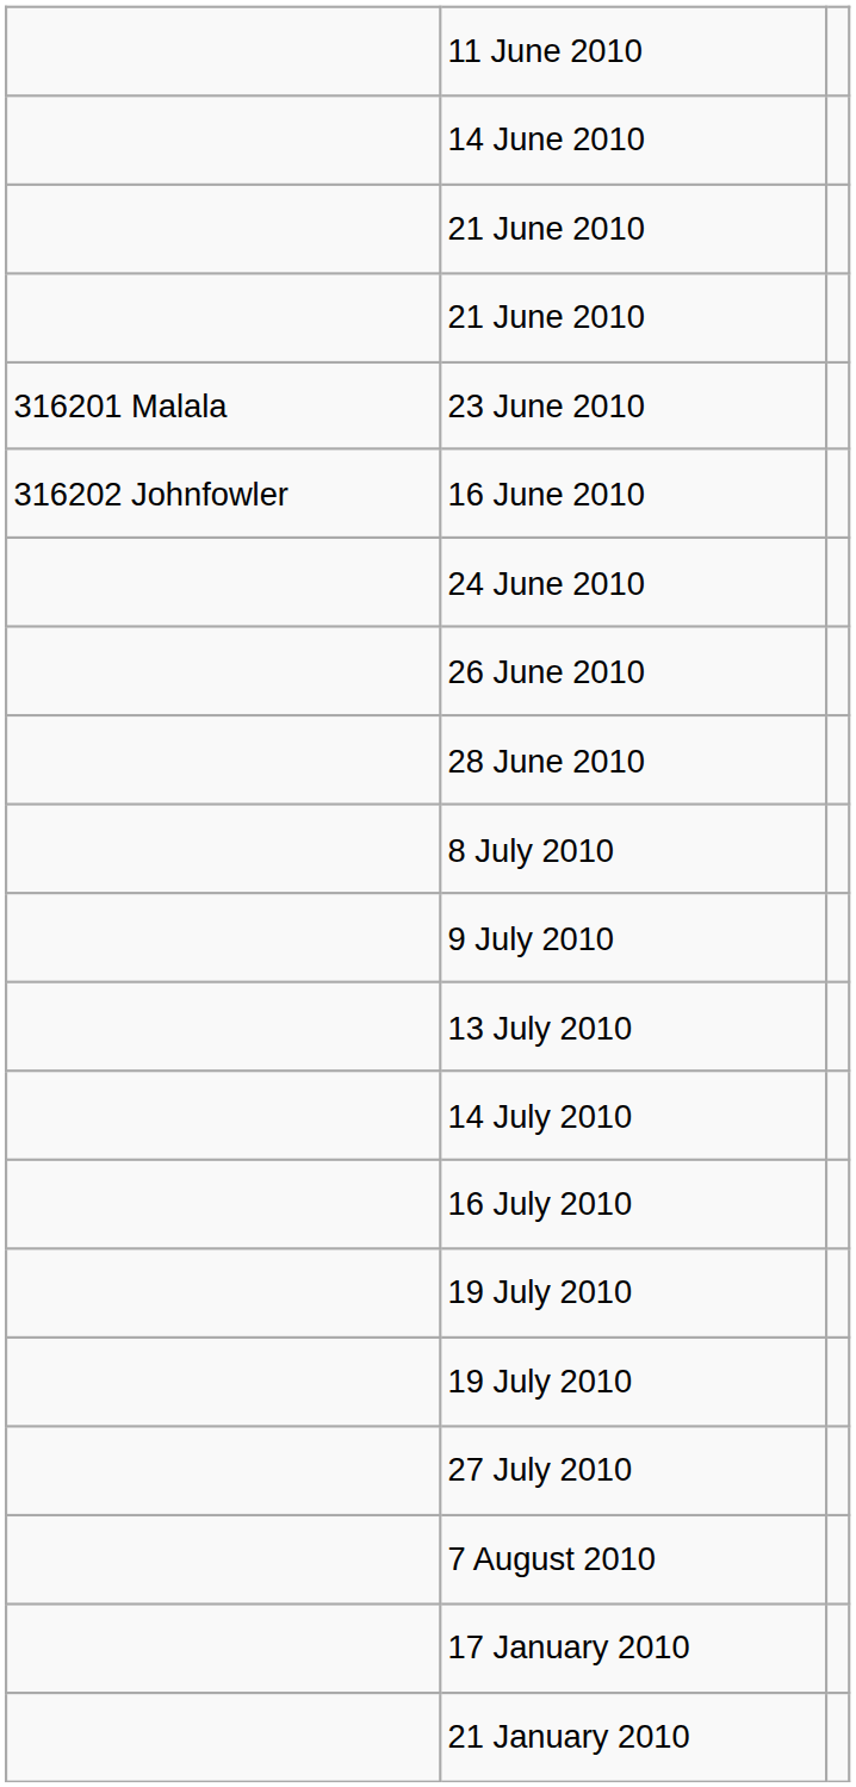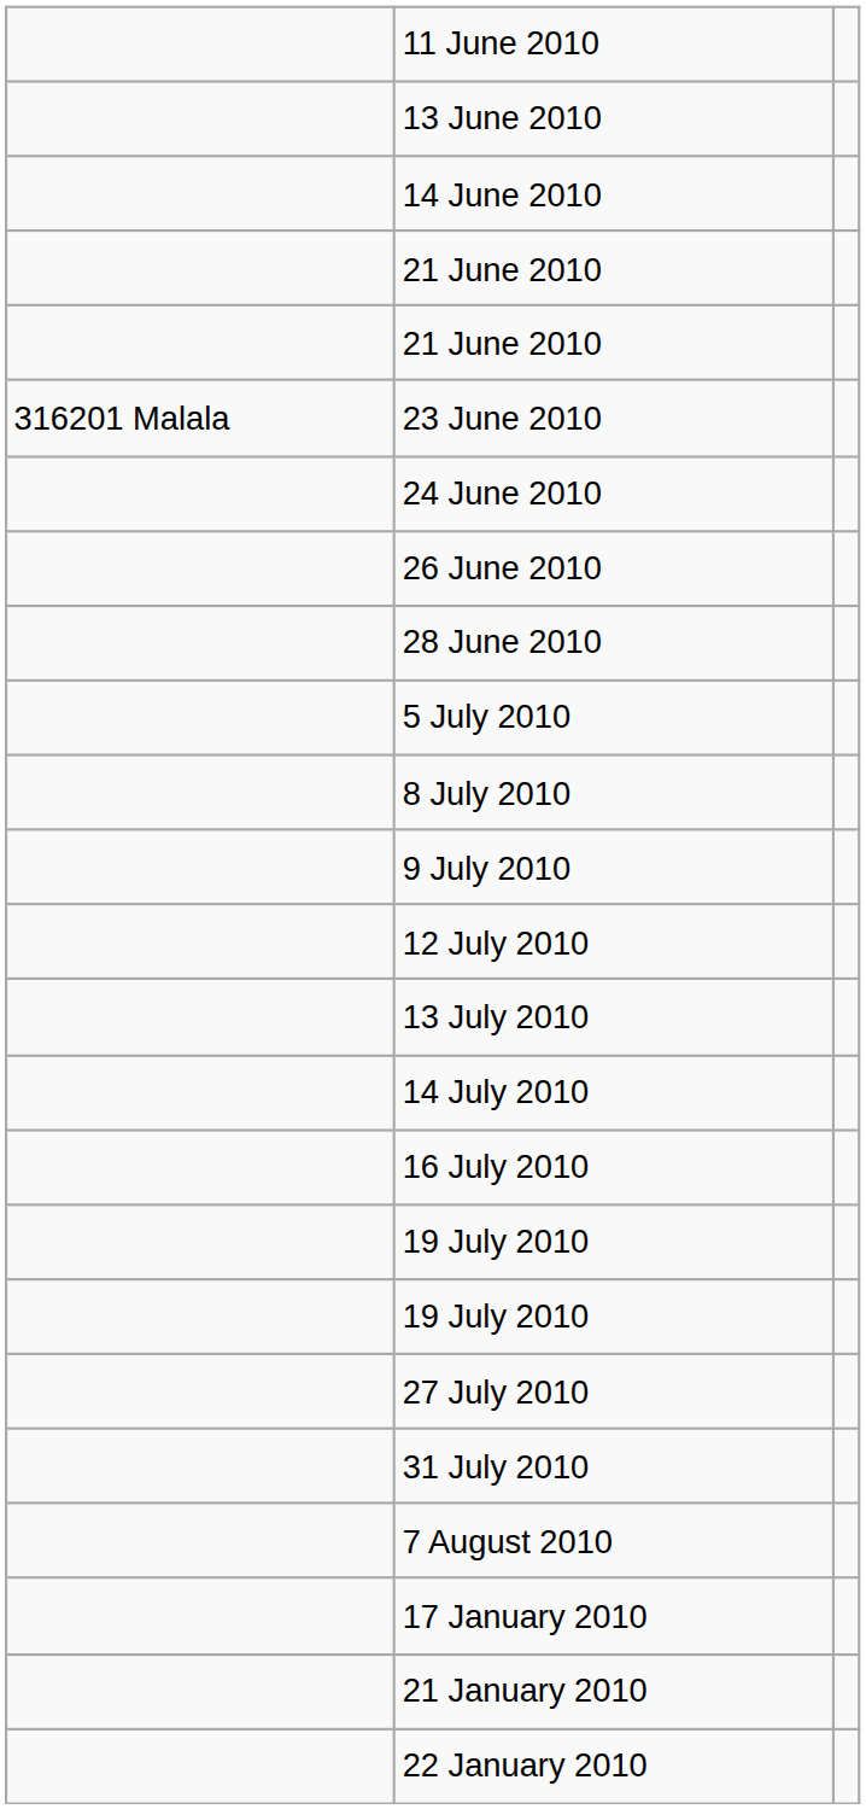 <table class="wikitable" style="font-size: 80%; float: left; width: 26em; margin-right: 1em; height: 700px">
 <tr>
 <td></td>
 <td>11 June 2010</td>
+<td></td>
+</tr>
+<tr>
+<td></td>
+<td>13 June 2010</td>
 <td></td>
 </tr>
 <tr>
 <td></td>
 <td>14 June 2010</td>
 <td></td>
 </tr>
 <tr>
 <td></td>
 <td>21 June 2010</td>
 <td></td>
 </tr>
 <tr>
 <td></td>
 <td>21 June 2010</td>
 <td></td>
 </tr>
 <tr>
 <td>316201 Malala</td>
 <td>23 June 2010</td>
 <td></td>
 </tr>
 <tr>
-<td>316202 Johnfowler</td>
-<td>16 June 2010</td>
-<td></td>
-</tr>
-<tr>
 <td></td>
 <td>24 June 2010</td>
 <td></td>
 </tr>
 <tr>
 <td></td>
 <td>26 June 2010</td>
 <td></td>
 </tr>
 <tr>
 <td></td>
 <td>28 June 2010</td>
 <td></td>
 </tr>
 <tr>
 <td></td>
+<td>5 July 2010</td>
+<td></td>
+</tr>
+<tr>
+<td></td>
 <td>8 July 2010</td>
 <td></td>
 </tr>
 <tr>
 <td></td>
 <td>9 July 2010</td>
+<td></td>
+</tr>
+<tr>
+<td></td>
+<td>12 July 2010</td>
 <td></td>
 </tr>
 <tr>
 <td></td>
 <td>13 July 2010</td>
 <td></td>
 </tr>
 <tr>
 <td></td>
 <td>14 July 2010</td>
 <td></td>
 </tr>
 <tr>
 <td></td>
 <td>16 July 2010</td>
 <td></td>
 </tr>
 <tr>
 <td></td>
 <td>19 July 2010</td>
 <td></td>
 </tr>
 <tr>
 <td></td>
 <td>19 July 2010</td>
 <td></td>
 </tr>
 <tr>
 <td></td>
 <td>27 July 2010</td>
 <td></td>
 </tr>
 <tr>
 <td></td>
+<td>31 July 2010</td>
+<td></td>
+</tr>
+<tr>
+<td></td>
 <td>7 August 2010</td>
 <td></td>
 </tr>
 <tr>
 <td></td>
 <td>17 January 2010</td>
 <td></td>
 </tr>
 <tr>
 <td></td>
 <td>21 January 2010</td>
 <td></td>
 </tr>
+<tr>
+<td></td>
+<td>22 January 2010</td>
+<td></td>
+</tr>
 </table>
